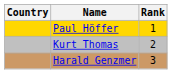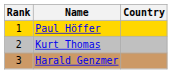 <table class="wikitable sortable" style="text-align:center">
 <tr>
+<th>Rank</th>
+<th>Name</th>
 <th>Country</th>
-<th>Name</th>
-<th>Rank</th>
 </tr>
 <tr bgcolor=gold>
+<td>1</td>
+<td align="left"><a href='#'>Paul Höffer</a></td>
 <td align="left"></td>
-<td align="left"><a href='#'>Paul Höffer</a></td>
-<td>1</td>
 </tr>
 <tr bgcolor=silver>
+<td>2</td>
+<td align="left"><a href='#'>Kurt Thomas</a></td>
 <td align="left"></td>
-<td align="left"><a href='#'>Kurt Thomas</a></td>
-<td>2</td>
 </tr>
 <tr bgcolor=#CC9966>
+<td>3</td>
+<td align="left"><a href='#'>Harald Genzmer</a></td>
 <td align="left"></td>
-<td align="left"><a href='#'>Harald Genzmer</a></td>
-<td>3</td>
 </tr>
 </table>
